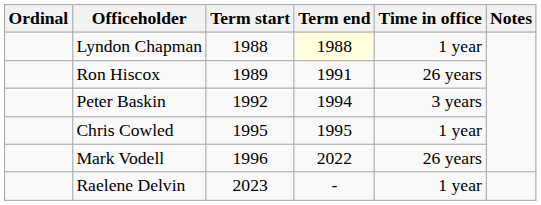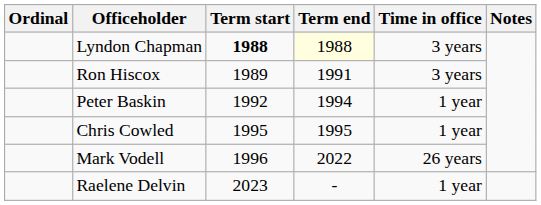 <table class="wikitable sortable">
 <tr>
 <th>Ordinal</th>
 <th>Officeholder</th>
 <th>Term start</th>
 <th>Term end</th>
 <th>Time in office</th>
 <th>Notes</th>
 </tr>
 <tr>
 <td align=center></td>
 <td>Lyndon Chapman</td>
-<td align=center>1988</td>
+<td align=center><strong>1988</strong></td>
 <td align=center style="background: lightyellow;">1988</td>
-<td align=right>1 year</td>
+<td align=right>3 years</td>
 <td rowspan=5></td>
 </tr>
 <tr>
 <td align=center></td>
 <td>Ron Hiscox</td>
 <td align=center>1989</td>
 <td align=center>1991</td>
-<td align=right>26 years</td>
+<td align=right>3 years</td>
 </tr>
 <tr>
 <td align=center></td>
 <td>Peter Baskin</td>
 <td align=center>1992</td>
 <td align=center>1994</td>
-<td align=right>3 years</td>
+<td align=right>1 year</td>
 </tr>
 <tr>
 <td align=center></td>
 <td>Chris Cowled</td>
 <td align=center>1995</td>
 <td align=center>1995</td>
 <td align=right>1 year</td>
 </tr>
 <tr>
 <td align=center></td>
 <td>Mark Vodell</td>
 <td align=center>1996</td>
 <td align=center>2022</td>
 <td align=right>26 years</td>
 </tr>
 <tr>
 <td align=center></td>
 <td>Raelene Delvin</td>
 <td align=center>2023</td>
 <td align=center>-</td>
 <td align="right">1 year</td>
 </tr>
 </table>
